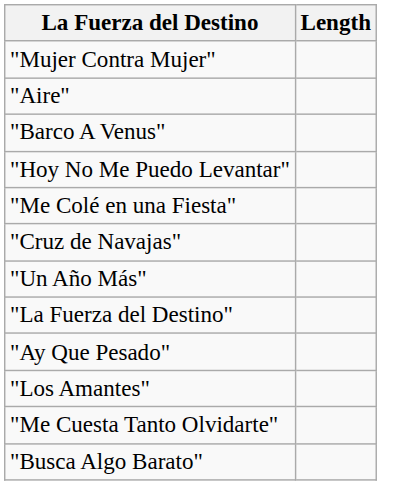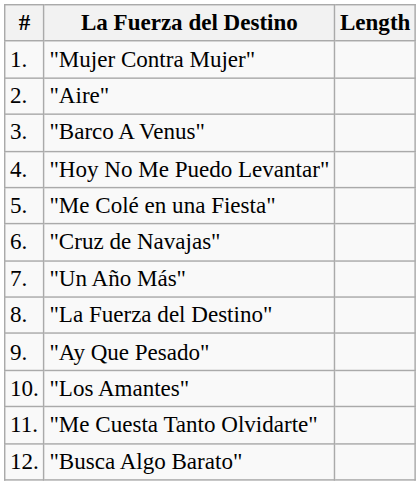 <table class="wikitable">
 <tr>
+<th>#</th>
 <th>La Fuerza del Destino</th>
 <th>Length</th>
 </tr>
 <tr>
+<td>1.</td>
 <td>"Mujer Contra Mujer"</td>
 <td></td>
 </tr>
 <tr>
+<td>2.</td>
 <td>"Aire"</td>
 <td></td>
 </tr>
 <tr>
+<td>3.</td>
 <td>"Barco A Venus"</td>
 <td></td>
 </tr>
 <tr>
+<td>4.</td>
 <td>"Hoy No Me Puedo Levantar"</td>
 <td></td>
 </tr>
 <tr>
+<td>5.</td>
 <td>"Me Colé en una Fiesta"</td>
 <td></td>
 </tr>
 <tr>
+<td>6.</td>
 <td>"Cruz de Navajas"</td>
 <td></td>
 </tr>
 <tr>
+<td>7.</td>
 <td>"Un Año Más"</td>
 <td></td>
 </tr>
 <tr>
+<td>8.</td>
 <td>"La Fuerza del Destino"</td>
 <td></td>
 </tr>
 <tr>
+<td>9.</td>
 <td>"Ay Que Pesado"</td>
 <td></td>
 </tr>
 <tr>
+<td>10.</td>
 <td>"Los Amantes"</td>
 <td></td>
 </tr>
 <tr>
+<td>11.</td>
 <td>"Me Cuesta Tanto Olvidarte"</td>
 <td></td>
 </tr>
 <tr>
+<td>12.</td>
 <td>"Busca Algo Barato"</td>
 <td></td>
 </tr>
 </table>
